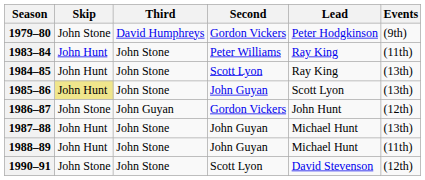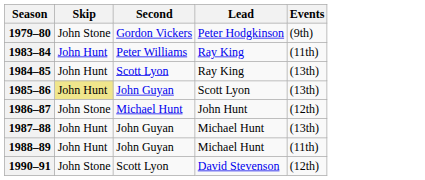 <table class="wikitable">
 <tr>
 <th scope="col" width=60>Season</th>
 <th scope="col">Skip</th>
-<th scope="col">Third</th>
 <th scope="col">Second</th>
 <th scope="col">Lead</th>
 <th scope="col">Events</th>
 </tr>
 <tr>
 <th scope="row">1979–80</th>
 <td>John Stone</td>
-<td><a href='#'>David Humphreys</a></td>
 <td><a href='#'>Gordon Vickers</a></td>
 <td><a href='#'>Peter Hodgkinson</a></td>
 <td> (9th)</td>
 </tr>
 <tr>
 <th scope="row">1983–84</th>
 <td><a href='#'>John Hunt</a></td>
-<td>John Stone</td>
 <td><a href='#'>Peter Williams</a></td>
 <td><a href='#'>Ray King</a></td>
 <td> (11th)</td>
 </tr>
 <tr>
 <th scope="row">1984–85</th>
 <td>John Hunt</td>
-<td>John Stone</td>
 <td><a href='#'>Scott Lyon</a></td>
 <td>Ray King</td>
 <td> (13th)</td>
 </tr>
 <tr>
 <th scope="row">1985–86</th>
 <td style="background: khaki;">John Hunt</td>
-<td>John Stone</td>
 <td><a href='#'>John Guyan</a></td>
 <td>Scott Lyon</td>
 <td> (13th)</td>
 </tr>
 <tr>
 <th scope="row">1986–87</th>
 <td>John Stone</td>
-<td>John Guyan</td>
-<td><a href='#'>Gordon Vickers</a></td>
+<td><a href='#'>Michael Hunt</a></td>
 <td>John Hunt</td>
 <td> (12th)</td>
 </tr>
 <tr>
 <th scope="row">1987–88</th>
 <td>John Hunt</td>
-<td>John Stone</td>
 <td>John Guyan</td>
 <td>Michael Hunt</td>
 <td> (13th)</td>
 </tr>
 <tr>
 <th scope="row">1988–89</th>
 <td>John Hunt</td>
-<td>John Stone</td>
 <td>John Guyan</td>
 <td>Michael Hunt</td>
 <td> (11th)</td>
 </tr>
 <tr>
 <th scope="row">1990–91</th>
 <td>John Stone</td>
-<td>John Stone</td>
 <td>Scott Lyon</td>
 <td><a href='#'>David Stevenson</a></td>
 <td> (12th)</td>
 </tr>
 </table>
